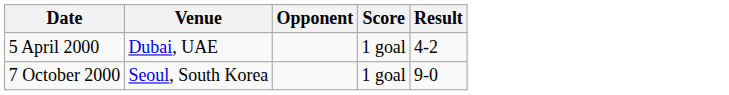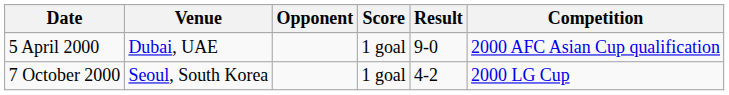 <table class="wikitable">
 <tr>
 <th>Date</th>
 <th>Venue</th>
 <th>Opponent</th>
 <th>Score</th>
 <th>Result</th>
+<th>Competition</th>
 </tr>
 <tr>
 <td>5 April 2000</td>
 <td><a href='#'>Dubai</a>, UAE</td>
 <td></td>
 <td>1 goal</td>
-<td>4-2</td>
+<td>9-0</td>
+<td><a href='#'>2000 AFC Asian Cup qualification</a></td>
 </tr>
 <tr>
 <td>7 October 2000</td>
 <td><a href='#'>Seoul</a>, South Korea</td>
 <td></td>
 <td>1 goal</td>
-<td>9-0</td>
+<td>4-2</td>
+<td><a href='#'>2000 LG Cup</a></td>
 </tr>
 </table>
